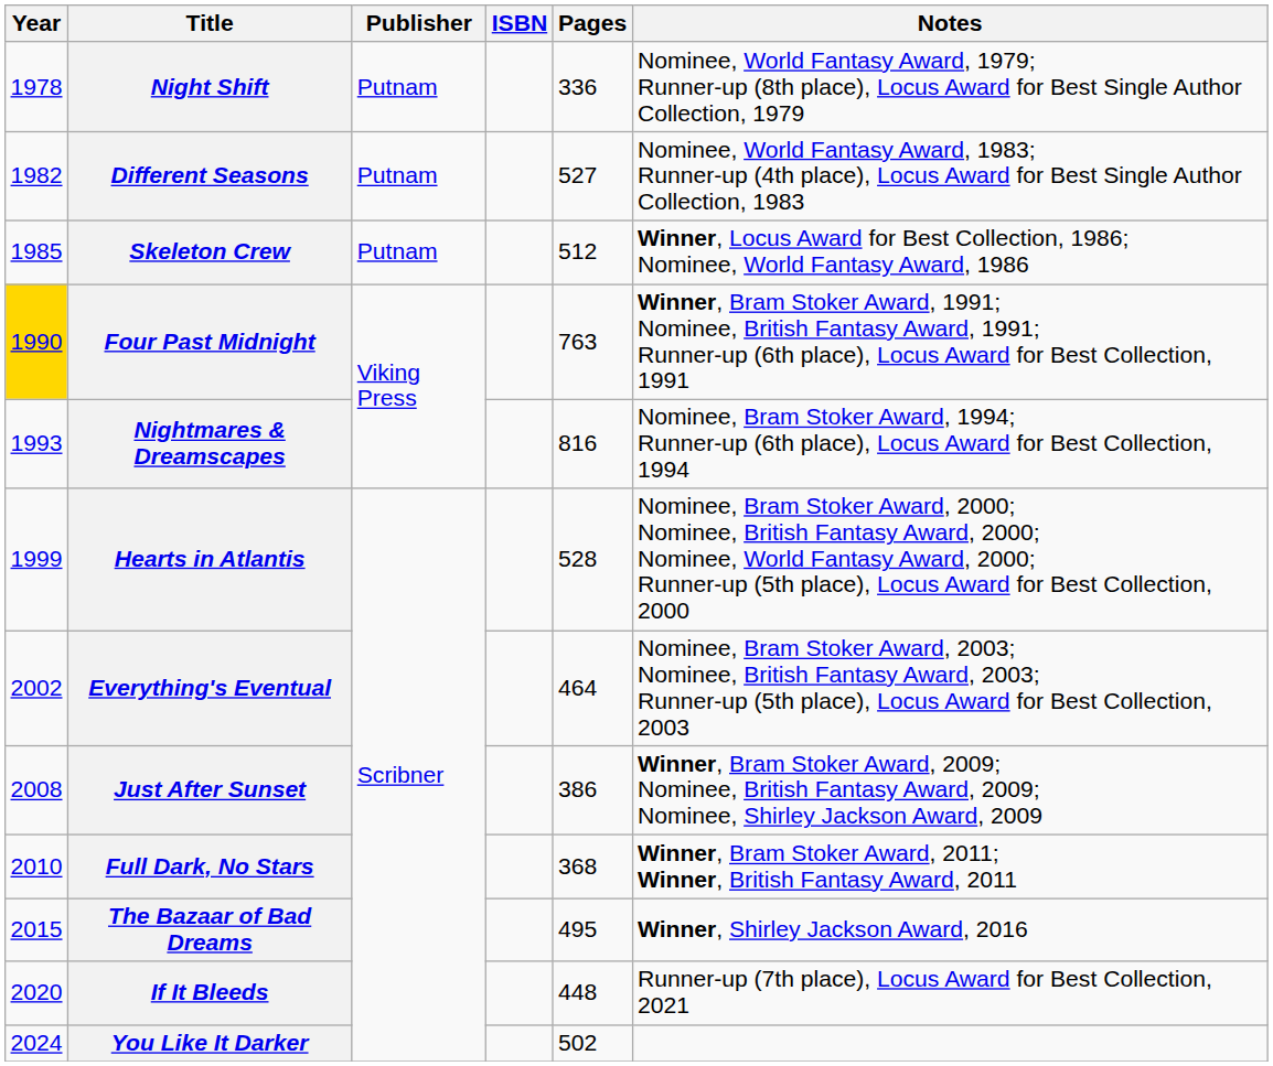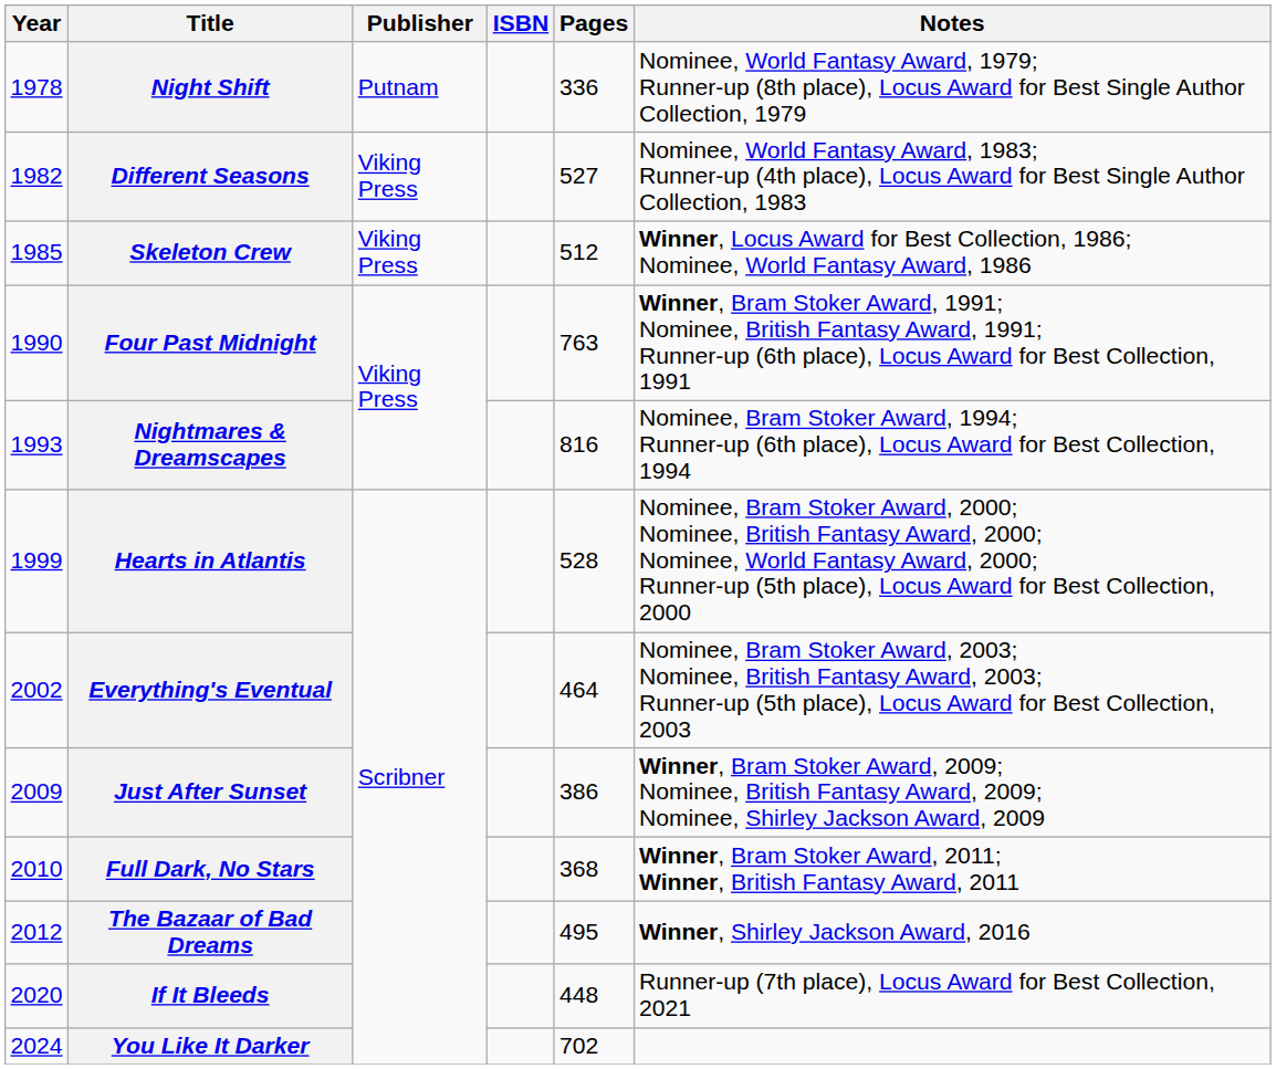 <table class="wikitable sortable plainrowheaders">
 <tr>
 <th scope="col">Year</th>
 <th scope="col">Title</th>
 <th scope="col">Publisher</th>
 <th scope="col"><a href='#'>ISBN</a></th>
 <th scope="col">Pages</th>
 <th scope="col">Notes</th>
 </tr>
 <tr>
 <td><a href='#'>1978</a></td>
 <th scope="row"><em><a href='#'>Night Shift</a></em></th>
 <td><a href='#'>Putnam</a></td>
 <td></td>
 <td>336</td>
 <td>Nominee, <a href='#'>World Fantasy Award</a>, 1979;<br>Runner-up (8th place), <a href='#'>Locus Award</a> for Best Single Author Collection, 1979</td>
 </tr>
 <tr>
 <td><a href='#'>1982</a></td>
 <th scope="row"><em><a href='#'>Different Seasons</a></em></th>
-<td><a href='#'>Putnam</a></td>
+<td><a href='#'>Viking Press</a></td>
 <td></td>
 <td>527</td>
 <td>Nominee, <a href='#'>World Fantasy Award</a>, 1983;<br>Runner-up (4th place), <a href='#'>Locus Award</a> for Best Single Author Collection, 1983</td>
 </tr>
 <tr>
 <td><a href='#'>1985</a></td>
 <th scope="row"><em><a href='#'>Skeleton Crew</a></em></th>
-<td><a href='#'>Putnam</a></td>
+<td><a href='#'>Viking Press</a></td>
 <td></td>
 <td>512</td>
 <td><strong>Winner</strong>, <a href='#'>Locus Award</a> for Best Collection, 1986;<br>Nominee, <a href='#'>World Fantasy Award</a>, 1986</td>
 </tr>
 <tr>
-<td style="background: gold;"><a href='#'>1990</a></td>
+<td><a href='#'>1990</a></td>
 <th scope="row"><em><a href='#'>Four Past Midnight</a></em></th>
 <td rowspan="2"><a href='#'>Viking Press</a></td>
 <td></td>
 <td>763</td>
 <td><strong>Winner</strong>, <a href='#'>Bram Stoker Award</a>, 1991;<br>Nominee, <a href='#'>British Fantasy Award</a>, 1991;<br>Runner-up (6th place), <a href='#'>Locus Award</a> for Best Collection, 1991</td>
 </tr>
 <tr>
 <td><a href='#'>1993</a></td>
 <th scope="row"><em><a href='#'>Nightmares & Dreamscapes</a></em></th>
 <td></td>
 <td>816</td>
 <td>Nominee, <a href='#'>Bram Stoker Award</a>, 1994;<br>Runner-up (6th place), <a href='#'>Locus Award</a> for Best Collection, 1994</td>
 </tr>
 <tr>
 <td><a href='#'>1999</a></td>
 <th scope="row"><em><a href='#'>Hearts in Atlantis</a></em></th>
 <td rowspan="7"><a href='#'>Scribner</a></td>
 <td></td>
 <td>528</td>
 <td>Nominee, <a href='#'>Bram Stoker Award</a>, 2000;<br>Nominee, <a href='#'>British Fantasy Award</a>, 2000;<br>Nominee, <a href='#'>World Fantasy Award</a>, 2000;<br>Runner-up (5th place), <a href='#'>Locus Award</a> for Best Collection, 2000</td>
 </tr>
 <tr>
 <td><a href='#'>2002</a></td>
 <th scope="row"><em><a href='#'>Everything's Eventual</a></em></th>
 <td></td>
 <td>464</td>
 <td>Nominee, <a href='#'>Bram Stoker Award</a>, 2003;<br>Nominee, <a href='#'>British Fantasy Award</a>, 2003;<br>Runner-up (5th place), <a href='#'>Locus Award</a> for Best Collection, 2003</td>
 </tr>
 <tr>
-<td><a href='#'>2008</a></td>
+<td><a href='#'>2009</a></td>
 <th scope="row"><em><a href='#'>Just After Sunset</a></em></th>
 <td></td>
 <td>386</td>
 <td><strong>Winner</strong>, <a href='#'>Bram Stoker Award</a>, 2009;<br>Nominee, <a href='#'>British Fantasy Award</a>, 2009;<br>Nominee, <a href='#'>Shirley Jackson Award</a>, 2009</td>
 </tr>
 <tr>
 <td><a href='#'>2010</a></td>
 <th scope="row"><em><a href='#'>Full Dark, No Stars</a></em></th>
 <td></td>
 <td>368</td>
 <td><strong>Winner</strong>, <a href='#'>Bram Stoker Award</a>, 2011;<br><strong>Winner</strong>, <a href='#'>British Fantasy Award</a>, 2011</td>
 </tr>
 <tr>
-<td><a href='#'>2015</a></td>
+<td><a href='#'>2012</a></td>
 <th scope="row"><em><a href='#'>The Bazaar of Bad Dreams</a></em></th>
 <td></td>
 <td>495</td>
 <td><strong>Winner</strong>, <a href='#'>Shirley Jackson Award</a>, 2016</td>
 </tr>
 <tr>
 <td><a href='#'>2020</a></td>
 <th scope="row"><em><a href='#'>If It Bleeds</a></em></th>
 <td></td>
 <td>448</td>
 <td>Runner-up (7th place), <a href='#'>Locus Award</a> for Best Collection, 2021</td>
 </tr>
 <tr>
 <td><a href='#'>2024</a></td>
 <th scope="row"><em><a href='#'>You Like It Darker</a></em></th>
 <td></td>
-<td>502</td>
+<td>702</td>
 <td></td>
 </tr>
 </table>
